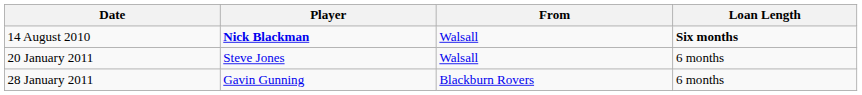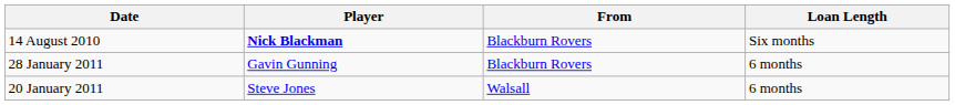 <table class="wikitable" style="font-size:95%; width:50%">
 <tr>
 <th>Date</th>
 <th>Player</th>
 <th>From</th>
 <th>Loan Length</th>
 </tr>
 <tr>
 <td>14 August 2010</td>
 <td><strong> <a href='#'>Nick Blackman</a></strong></td>
-<td><a href='#'>Walsall</a></td>
-<td><strong>Six months</strong></td>
+<td> <a href='#'>Blackburn Rovers</a></td>
+<td>Six months</td>
+</tr>
+<tr>
+<td>28 January 2011</td>
+<td> <a href='#'>Gavin Gunning</a></td>
+<td><a href='#'>Blackburn Rovers</a></td>
+<td>6 months</td>
 </tr>
 <tr>
 <td>20 January 2011</td>
 <td> <a href='#'>Steve Jones</a></td>
 <td><a href='#'>Walsall</a></td>
 <td>6 months</td>
 </tr>
-<tr>
-<td>28 January 2011</td>
-<td> <a href='#'>Gavin Gunning</a></td>
-<td><a href='#'>Blackburn Rovers</a></td>
-<td>6 months</td>
-</tr>
 </table>
